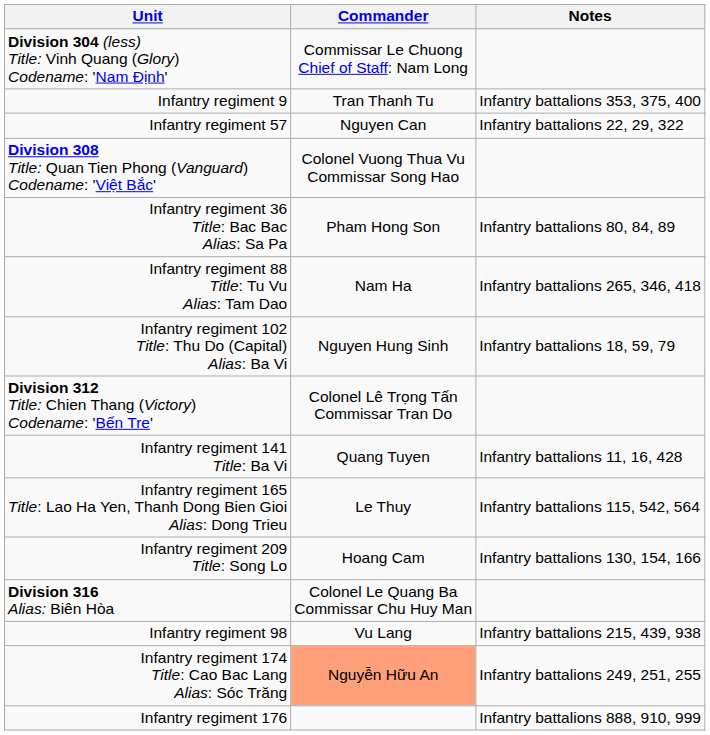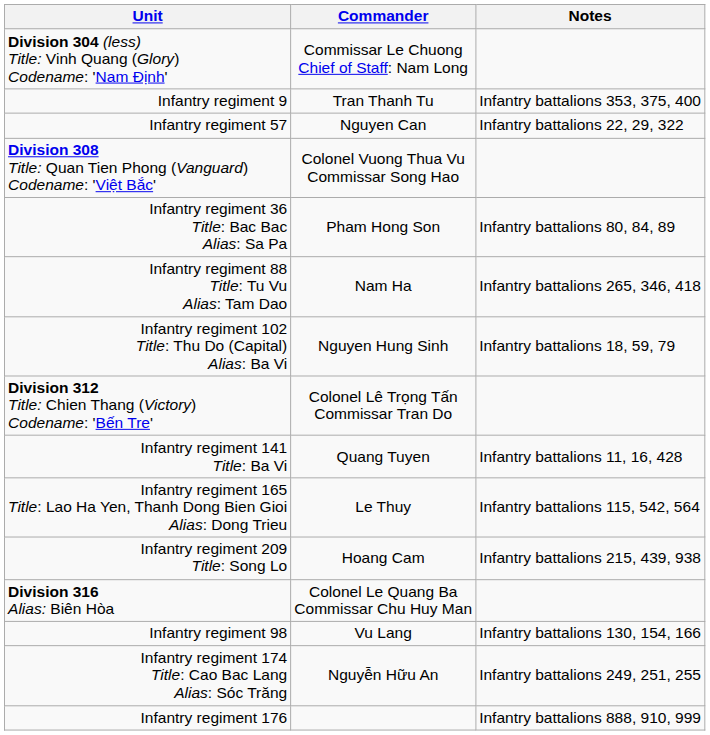 <table class="wikitable">
 <tr>
 <th><strong><a href='#'>Unit</a></strong></th>
 <th><strong><a href='#'>Commander</a></strong></th>
 <th><strong>Notes</strong></th>
 </tr>
 <tr>
 <td><strong>Division 304</strong> <em>(less)</em><br><em>Title:</em> Vinh Quang (<em>Glory</em>)<br><em>Codename</em>: '<a href='#'>Nam Định</a>'</td>
 <td align="center">Commissar Le Chuong<br><a href='#'>Chief of Staff</a>: Nam Long</td>
 </tr>
 <tr>
 <td align="right">Infantry regiment 9</td>
 <td align="center">Tran Thanh Tu</td>
 <td>Infantry battalions 353, 375, 400</td>
 </tr>
 <tr>
 <td align="right">Infantry regiment 57</td>
 <td align="center">Nguyen Can</td>
 <td>Infantry battalions 22, 29, 322</td>
 </tr>
 <tr>
 <td><strong><a href='#'>Division 308</a></strong><br><em>Title:</em> Quan Tien Phong (<em>Vanguard</em>)<br><em>Codename</em>: '<a href='#'>Việt Bắc</a>'</td>
 <td align="center">Colonel Vuong Thua Vu<br>Commissar Song Hao</td>
 </tr>
 <tr>
 <td align="right">Infantry regiment 36<br><em>Title</em>: Bac Bac<br><em>Alias</em>: Sa Pa</td>
 <td align="center">Pham Hong Son</td>
 <td>Infantry battalions 80, 84, 89</td>
 </tr>
 <tr>
 <td align="right">Infantry regiment 88<br><em>Title</em>: Tu Vu<br><em>Alias</em>: Tam Dao</td>
 <td align="center">Nam Ha</td>
 <td>Infantry battalions 265, 346, 418</td>
 </tr>
 <tr>
 <td align="right">Infantry regiment 102<br><em>Title</em>: Thu Do (Capital)<br><em>Alias</em>: Ba Vi</td>
 <td align="center">Nguyen Hung Sinh</td>
 <td>Infantry battalions 18, 59, 79</td>
 </tr>
 <tr>
 <td><strong>Division 312</strong><br><em>Title:</em> Chien Thang (<em>Victory</em>)<br><em>Codename</em>: '<a href='#'>Bến Tre</a>'</td>
 <td align="center">Colonel Lê Trọng Tấn<br>Commissar Tran Do</td>
 </tr>
 <tr>
 <td align="right">Infantry regiment 141<br><em>Title</em>: Ba Vi</td>
 <td align="center">Quang Tuyen</td>
 <td>Infantry battalions 11, 16, 428</td>
 </tr>
 <tr>
 <td align="right">Infantry regiment 165<br><em>Title</em>: Lao Ha Yen, Thanh Dong Bien Gioi<br><em>Alias</em>: Dong Trieu</td>
 <td align="center">Le Thuy</td>
 <td>Infantry battalions 115, 542, 564</td>
 </tr>
 <tr>
 <td align="right">Infantry regiment 209<br><em>Title</em>: Song Lo</td>
 <td align="center">Hoang Cam</td>
-<td>Infantry battalions 130, 154, 166</td>
+<td>Infantry battalions 215, 439, 938</td>
 </tr>
 <tr>
 <td><strong>Division 316</strong><br><em>Alias:</em> Biên Hòa</td>
 <td align="center">Colonel Le Quang Ba<br>Commissar Chu Huy Man</td>
 </tr>
 <tr>
 <td align="right">Infantry regiment 98</td>
 <td align="center">Vu Lang</td>
-<td>Infantry battalions 215, 439, 938</td>
+<td>Infantry battalions 130, 154, 166</td>
 </tr>
 <tr>
 <td align="right">Infantry regiment 174<br><em>Title</em>: Cao Bac Lang<br><em>Alias</em>: Sóc Trăng</td>
-<td align="center" style="background: lightsalmon;">Nguyễn Hữu An</td>
+<td align="center">Nguyễn Hữu An</td>
 <td>Infantry battalions 249, 251, 255</td>
 </tr>
 <tr>
 <td align="right">Infantry regiment 176</td>
 <td align="center"></td>
 <td>Infantry battalions 888, 910, 999</td>
 </tr>
 </table>
